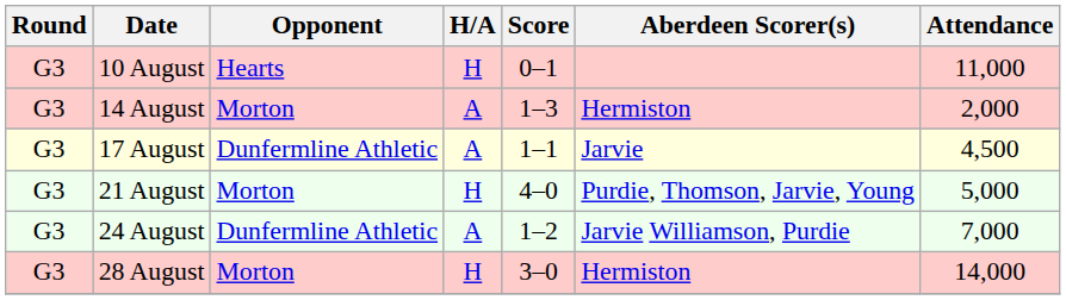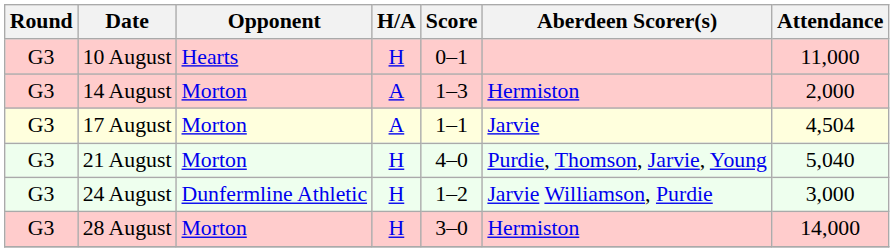 <table class="wikitable" style="text-align:center">
 <tr>
 <th>Round</th>
 <th>Date</th>
 <th>Opponent</th>
 <th>H/A</th>
 <th>Score</th>
 <th>Aberdeen Scorer(s)</th>
 <th>Attendance</th>
 </tr>
 <tr bgcolor=#FFCCCC>
 <td>G3</td>
 <td align=left>10 August</td>
 <td align=left><a href='#'>Hearts</a></td>
 <td><a href='#'>H</a></td>
 <td>0–1</td>
 <td align=left></td>
 <td>11,000</td>
 </tr>
 <tr bgcolor=#FFCCCC>
 <td>G3</td>
 <td align=left>14 August</td>
 <td align=left><a href='#'>Morton</a></td>
 <td><a href='#'>A</a></td>
 <td>1–3</td>
 <td align=left><a href='#'>Hermiston</a></td>
 <td>2,000</td>
 </tr>
 <tr bgcolor=#FFFFDD>
 <td>G3</td>
 <td align=left>17 August</td>
-<td align=left><a href='#'>Dunfermline Athletic</a></td>
+<td align=left><a href='#'>Morton</a></td>
 <td><a href='#'>A</a></td>
 <td>1–1</td>
 <td align=left><a href='#'>Jarvie</a></td>
-<td>4,500</td>
+<td>4,504</td>
 </tr>
 <tr bgcolor=#EEFFEE>
 <td>G3</td>
 <td align=left>21 August</td>
 <td align=left><a href='#'>Morton</a></td>
 <td><a href='#'>H</a></td>
 <td>4–0</td>
 <td align=left><a href='#'>Purdie</a>, <a href='#'>Thomson</a>, <a href='#'>Jarvie</a>, <a href='#'>Young</a></td>
-<td>5,000</td>
+<td>5,040</td>
 </tr>
 <tr bgcolor=#EEFFEE>
 <td>G3</td>
 <td align=left>24 August</td>
 <td align=left><a href='#'>Dunfermline Athletic</a></td>
-<td><a href='#'>A</a></td>
+<td><a href='#'>H</a></td>
 <td>1–2</td>
 <td align=left><a href='#'>Jarvie</a> <a href='#'>Williamson</a>, <a href='#'>Purdie</a></td>
-<td>7,000</td>
+<td>3,000</td>
 </tr>
 <tr bgcolor=#FFCCCC>
 <td>G3</td>
 <td align=left>28 August</td>
 <td align=left><a href='#'>Morton</a></td>
 <td><a href='#'>H</a></td>
 <td>3–0</td>
 <td align=left><a href='#'>Hermiston</a></td>
 <td>14,000</td>
 </tr>
 <tr>
 </tr>
 </table>
